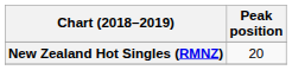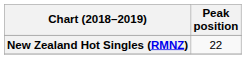 <table class="wikitable sortable plainrowheaders" style="text-align:center">
 <tr>
 <th scope="col">Chart (2018–2019)</th>
 <th scope="col">Peak<br> position</th>
 </tr>
 <tr>
 </tr>
 <tr>
 </tr>
 <tr>
 <th scope="row">New Zealand Hot Singles (<a href='#'>RMNZ</a>)</th>
-<td>20</td>
+<td>22</td>
 </tr>
 <tr>
 </tr>
 <tr>
 </tr>
 <tr>
 </tr>
 </table>
